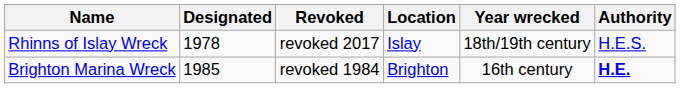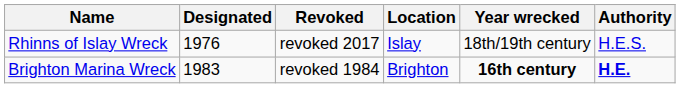 <table class="wikitable" align=center>
 <tr>
 <th align=center>Name</th>
 <th>Designated </th>
 <th>Revoked </th>
 <th>Location</th>
 <th>Year wrecked</th>
 <th>Authority </th>
 </tr>
 <tr>
 <td><a href='#'>Rhinns of Islay Wreck</a></td>
-<td>1978 </td>
+<td>1976 </td>
 <td align=center>revoked 2017 </td>
 <td><a href='#'>Islay</a></td>
 <td align=center>18th/19th century</td>
 <td><a href='#'>H.E.S.</a> </td>
 </tr>
 <tr>
 <td><a href='#'>Brighton Marina Wreck</a></td>
-<td>1985 </td>
+<td>1983 </td>
 <td align=center>revoked 1984 </td>
 <td><a href='#'>Brighton</a></td>
-<td align=center>16th century</td>
+<td align=center><strong>16th century</strong></td>
 <td><strong><a href='#'>H.E.</a> </strong></td>
 </tr>
 </table>
